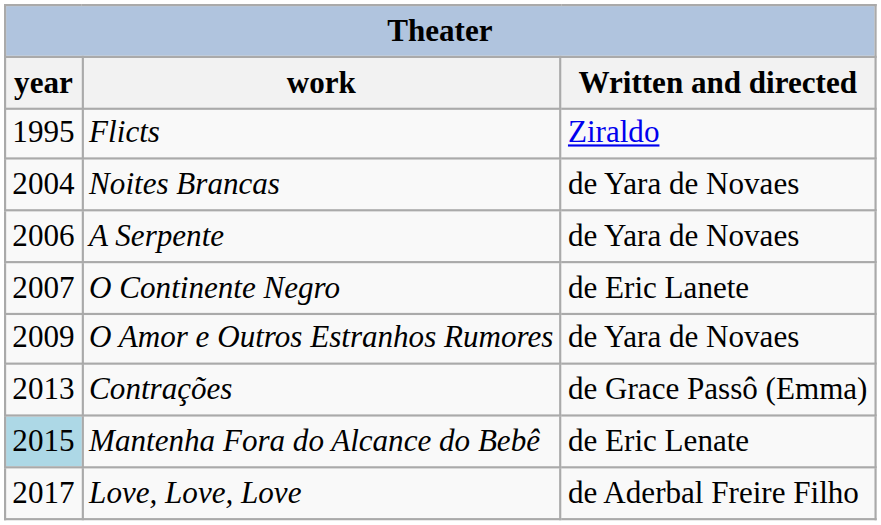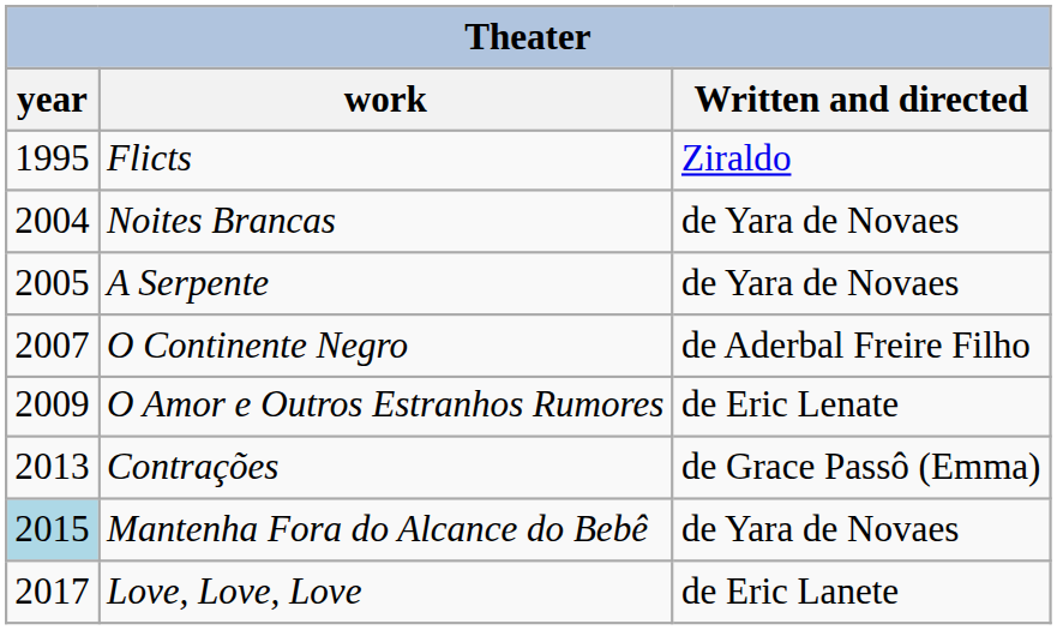 <table class="wikitable" style="font-size: 90%;">
 <tr>
 <th colspan="4" style="background: LightSteelBlue;">Theater</th>
 </tr>
 <tr>
 <th>year</th>
 <th>work</th>
 <th>Written and directed</th>
 </tr>
 <tr>
 <td>1995</td>
 <td><em>Flicts</em></td>
 <td><a href='#'>Ziraldo</a></td>
 </tr>
 <tr>
 <td>2004</td>
 <td><em>Noites Brancas</em></td>
 <td>de Yara de Novaes</td>
 </tr>
 <tr>
-<td>2006</td>
+<td>2005</td>
 <td><em>A Serpente</em></td>
 <td>de Yara de Novaes</td>
 </tr>
 <tr>
 <td>2007</td>
 <td><em>O Continente Negro</em></td>
-<td>de Eric Lanete</td>
+<td>de Aderbal Freire Filho</td>
 </tr>
 <tr>
 <td>2009</td>
 <td><em>O Amor e Outros Estranhos Rumores</em></td>
-<td>de Yara de Novaes</td>
+<td>de Eric Lenate</td>
 </tr>
 <tr>
 <td>2013</td>
 <td><em>Contrações</em></td>
 <td>de Grace Passô (Emma)</td>
 </tr>
 <tr>
 <td style="background: lightblue;">2015</td>
 <td><em>Mantenha Fora do Alcance do Bebê</em></td>
-<td>de Eric Lenate</td>
+<td>de Yara de Novaes</td>
 </tr>
 <tr>
 <td>2017</td>
 <td><em>Love, Love, Love</em></td>
-<td>de Aderbal Freire Filho</td>
+<td>de Eric Lanete</td>
 </tr>
 </table>
